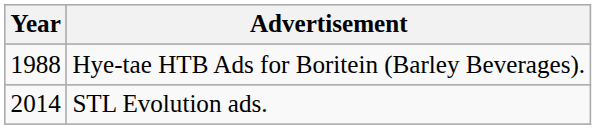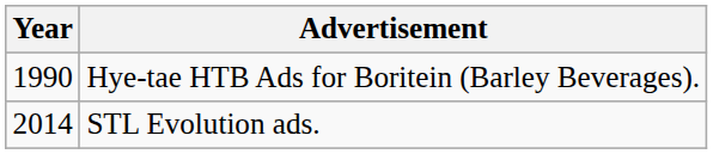 <table class="wikitable">
 <tr>
 <th>Year</th>
 <th>Advertisement</th>
 </tr>
 <tr>
-<td>1988</td>
+<td>1990</td>
 <td>Hye-tae HTB Ads for Boritein (Barley Beverages).</td>
 </tr>
 <tr>
 <td>2014</td>
 <td>STL Evolution ads.</td>
 </tr>
 </table>
